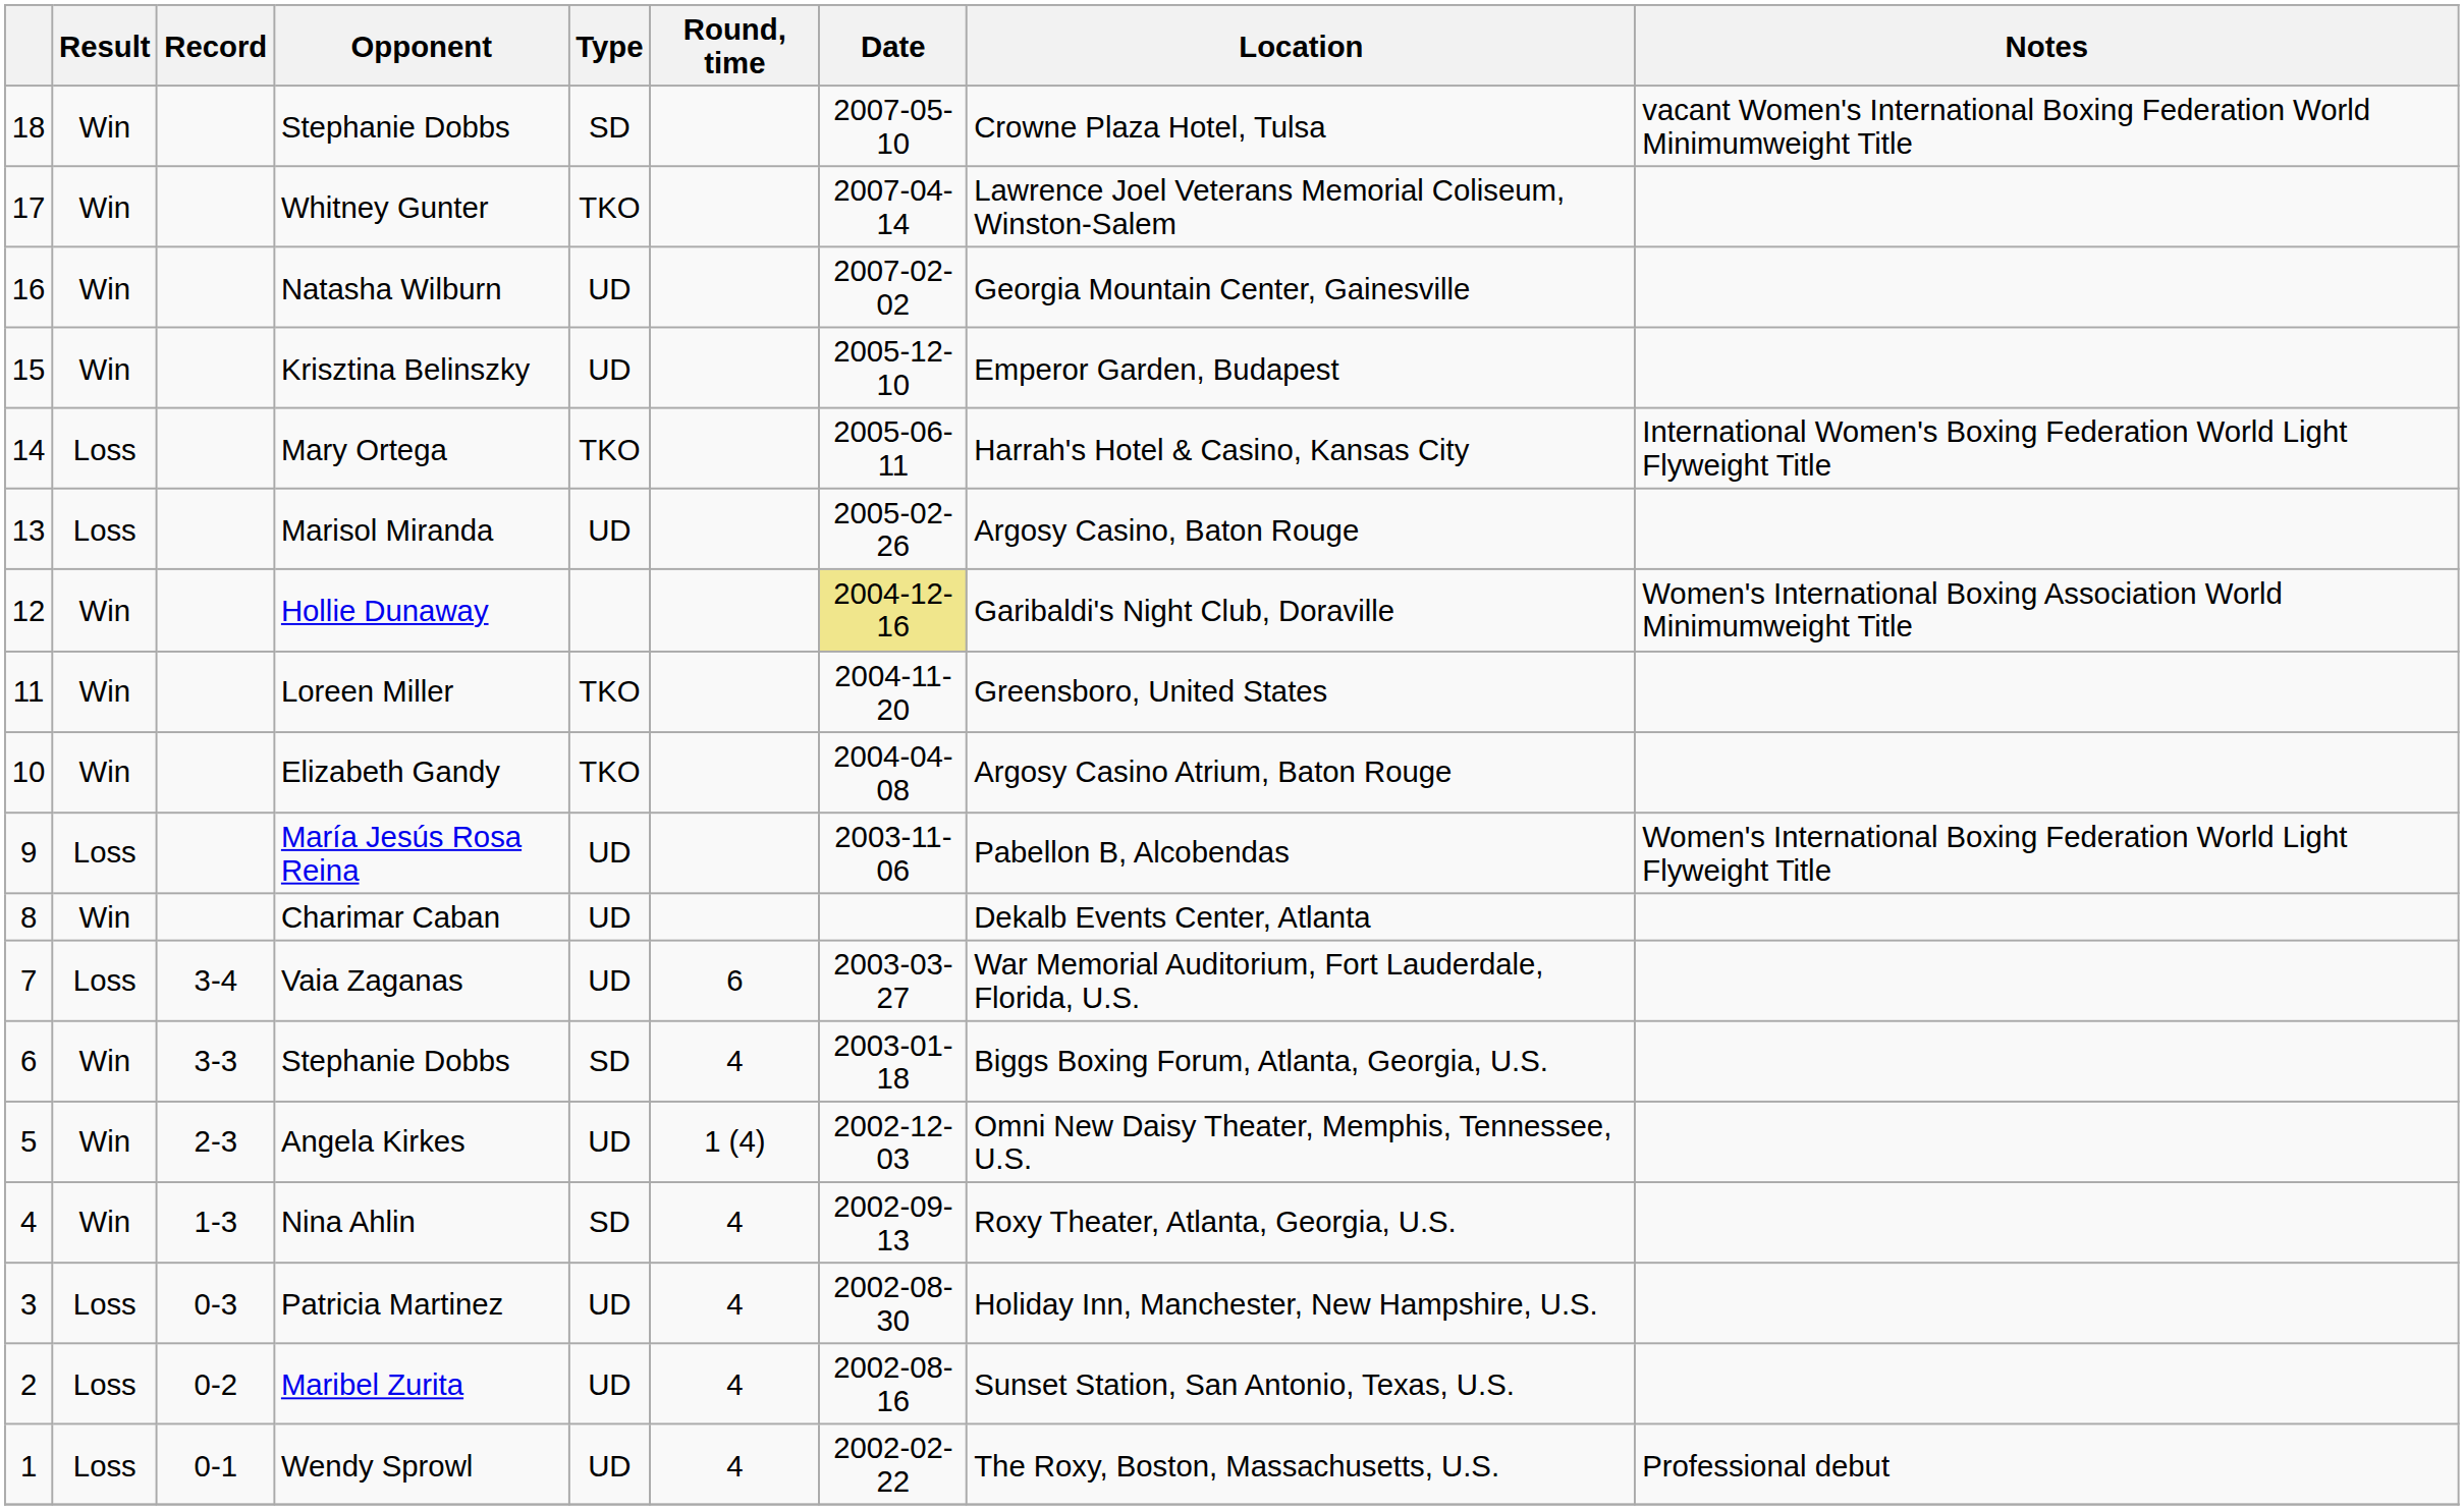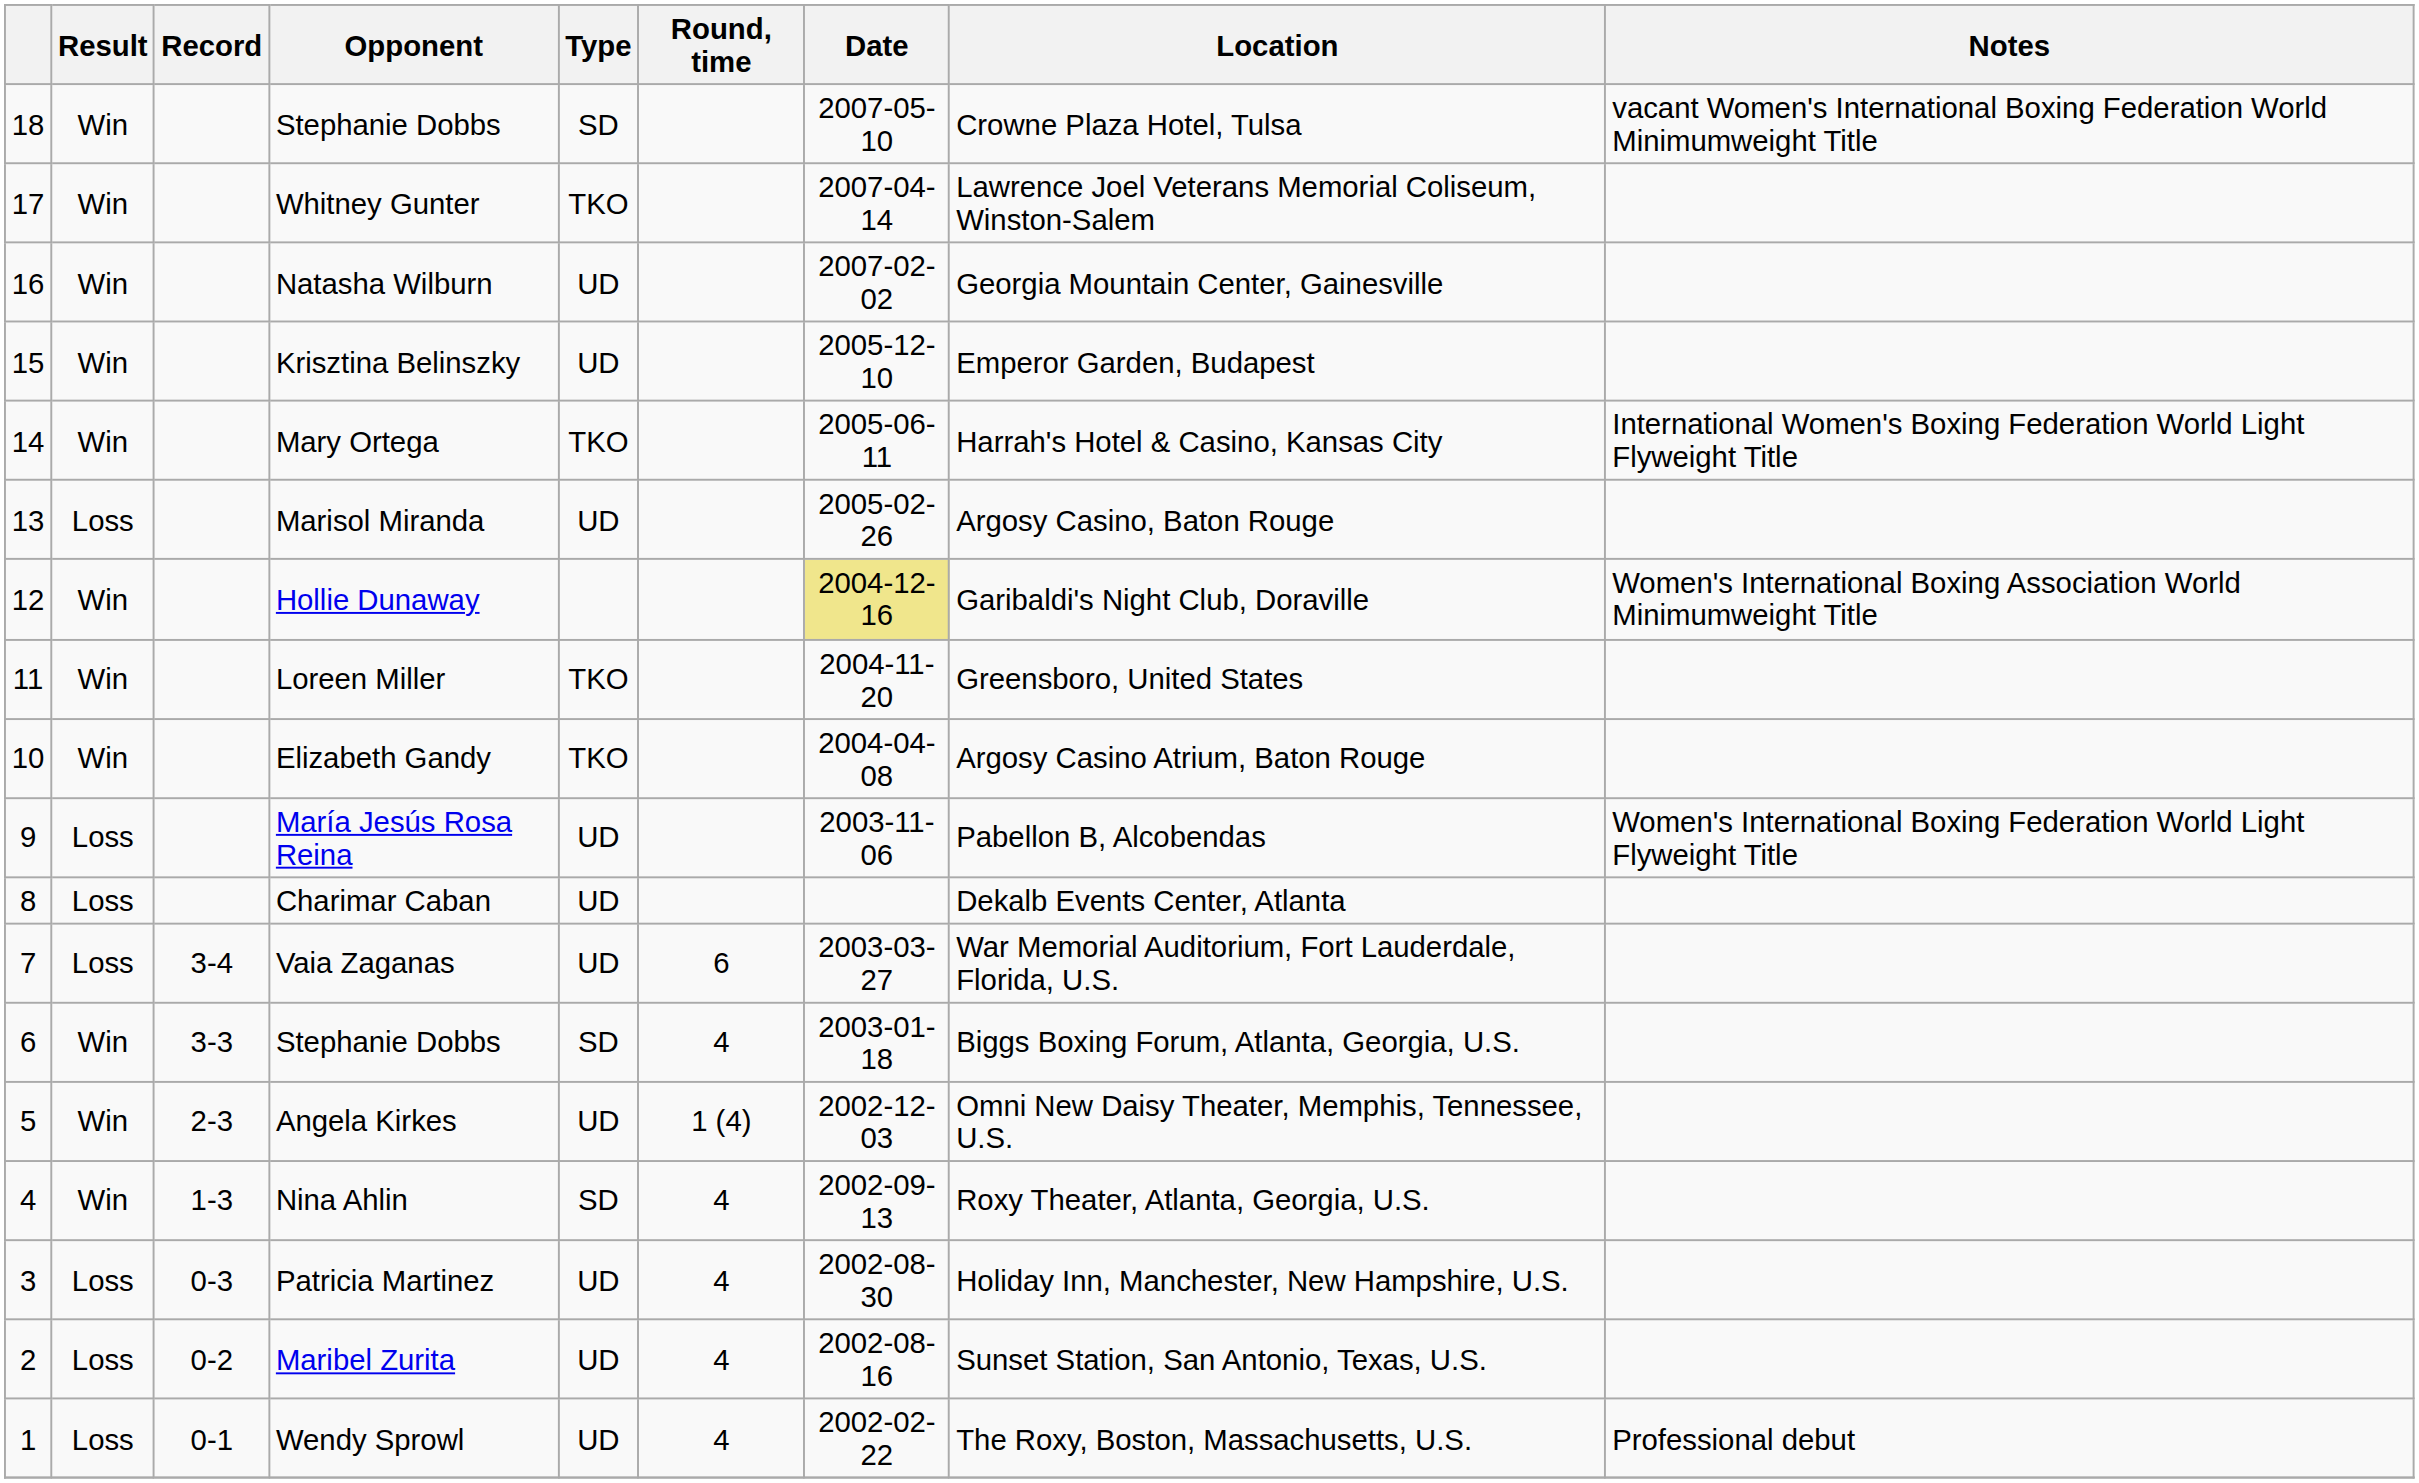 <table class="wikitable" style="text-align:center; font-size:95%">
 <tr>
 <th></th>
 <th>Result</th>
 <th>Record</th>
 <th>Opponent</th>
 <th>Type</th>
 <th>Round, time</th>
 <th>Date</th>
 <th>Location</th>
 <th>Notes</th>
 </tr>
 <tr>
 <td>18</td>
 <td>Win</td>
 <td></td>
 <td style="text-align:left;">Stephanie Dobbs</td>
 <td>SD</td>
 <td></td>
 <td>2007-05-10</td>
 <td style="text-align:left;">Crowne Plaza Hotel, Tulsa</td>
 <td style="text-align:left;">vacant Women's International Boxing Federation World Minimumweight Title</td>
 </tr>
 <tr>
 <td>17</td>
 <td>Win</td>
 <td></td>
 <td style="text-align:left;">Whitney Gunter</td>
 <td>TKO</td>
 <td></td>
 <td>2007-04-14</td>
 <td style="text-align:left;">Lawrence Joel Veterans Memorial Coliseum, Winston-Salem</td>
 <td style="text-align:left;"></td>
 </tr>
 <tr>
 <td>16</td>
 <td>Win</td>
 <td></td>
 <td style="text-align:left;">Natasha Wilburn</td>
 <td>UD</td>
 <td></td>
 <td>2007-02-02</td>
 <td style="text-align:left;">Georgia Mountain Center, Gainesville</td>
 <td style="text-align:left;"></td>
 </tr>
 <tr>
 <td>15</td>
 <td>Win</td>
 <td></td>
 <td style="text-align:left;">Krisztina Belinszky</td>
 <td>UD</td>
 <td></td>
 <td>2005-12-10</td>
 <td style="text-align:left;">Emperor Garden, Budapest</td>
 <td style="text-align:left;"></td>
 </tr>
 <tr>
 <td>14</td>
-<td>Loss</td>
+<td>Win</td>
 <td></td>
 <td style="text-align:left;">Mary Ortega</td>
 <td>TKO</td>
 <td></td>
 <td>2005-06-11</td>
 <td style="text-align:left;">Harrah's Hotel & Casino, Kansas City</td>
 <td style="text-align:left;">International Women's Boxing Federation World Light Flyweight Title</td>
 </tr>
 <tr>
 <td>13</td>
 <td>Loss</td>
 <td></td>
 <td style="text-align:left;">Marisol Miranda</td>
 <td>UD</td>
 <td></td>
 <td>2005-02-26</td>
 <td style="text-align:left;">Argosy Casino, Baton Rouge</td>
 <td style="text-align:left;"></td>
 </tr>
 <tr>
 <td>12</td>
 <td>Win</td>
 <td></td>
 <td style="text-align:left;"><a href='#'>Hollie Dunaway</a></td>
 <td></td>
 <td></td>
 <td style="background: khaki;">2004-12-16</td>
 <td style="text-align:left;">Garibaldi's Night Club, Doraville</td>
 <td style="text-align:left;">Women's International Boxing Association World Minimumweight Title</td>
 </tr>
 <tr>
 <td>11</td>
 <td>Win</td>
 <td></td>
 <td style="text-align:left;">Loreen Miller</td>
 <td>TKO</td>
 <td></td>
 <td>2004-11-20</td>
 <td style="text-align:left;">Greensboro, United States</td>
 <td style="text-align:left;"></td>
 </tr>
 <tr>
 <td>10</td>
 <td>Win</td>
 <td></td>
 <td style="text-align:left;">Elizabeth Gandy</td>
 <td>TKO</td>
 <td></td>
 <td>2004-04-08</td>
 <td style="text-align:left;">Argosy Casino Atrium, Baton Rouge</td>
 <td style="text-align:left;"></td>
 </tr>
 <tr>
 <td>9</td>
 <td>Loss</td>
 <td></td>
 <td style="text-align:left;"><a href='#'>María Jesús Rosa Reina</a></td>
 <td>UD</td>
 <td></td>
 <td>2003-11-06</td>
 <td style="text-align:left;">Pabellon B, Alcobendas</td>
 <td style="text-align:left;">Women's International Boxing Federation World Light Flyweight Title</td>
 </tr>
 <tr>
 <td>8</td>
-<td>Win</td>
+<td>Loss</td>
 <td></td>
 <td style="text-align:left;">Charimar Caban</td>
 <td>UD</td>
 <td></td>
 <td></td>
 <td style="text-align:left;">Dekalb Events Center, Atlanta</td>
 <td style="text-align:left;"></td>
 </tr>
 <tr>
 <td>7</td>
 <td>Loss</td>
 <td>3-4</td>
 <td style="text-align:left;">Vaia Zaganas</td>
 <td>UD</td>
 <td>6</td>
 <td>2003-03-27</td>
 <td style="text-align:left;">War Memorial Auditorium, Fort Lauderdale, Florida, U.S.</td>
 <td style="text-align:left;"></td>
 </tr>
 <tr>
 <td>6</td>
 <td>Win</td>
 <td>3-3</td>
 <td style="text-align:left;">Stephanie Dobbs</td>
 <td>SD</td>
 <td>4</td>
 <td>2003-01-18</td>
 <td style="text-align:left;">Biggs Boxing Forum, Atlanta, Georgia, U.S.</td>
 <td style="text-align:left;"></td>
 </tr>
 <tr>
 <td>5</td>
 <td>Win</td>
 <td>2-3</td>
 <td style="text-align:left;">Angela Kirkes</td>
 <td>UD</td>
 <td>1 (4)</td>
 <td>2002-12-03</td>
 <td style="text-align:left;">Omni New Daisy Theater, Memphis, Tennessee, U.S.</td>
 <td style="text-align:left;"></td>
 </tr>
 <tr>
 <td>4</td>
 <td>Win</td>
 <td>1-3</td>
 <td style="text-align:left;">Nina Ahlin</td>
 <td>SD</td>
 <td>4</td>
 <td>2002-09-13</td>
 <td style="text-align:left;">Roxy Theater, Atlanta, Georgia, U.S.</td>
 <td style="text-align:left;"></td>
 </tr>
 <tr>
 <td>3</td>
 <td>Loss</td>
 <td>0-3</td>
 <td style="text-align:left;">Patricia Martinez</td>
 <td>UD</td>
 <td>4</td>
 <td>2002-08-30</td>
 <td style="text-align:left;">Holiday Inn, Manchester, New Hampshire, U.S.</td>
 <td style="text-align:left;"></td>
 </tr>
 <tr>
 <td>2</td>
 <td>Loss</td>
 <td>0-2</td>
 <td style="text-align:left;"><a href='#'>Maribel Zurita</a></td>
 <td>UD</td>
 <td>4</td>
 <td>2002-08-16</td>
 <td style="text-align:left;">Sunset Station, San Antonio, Texas, U.S.</td>
 <td style="text-align:left;"></td>
 </tr>
 <tr>
 <td>1</td>
 <td>Loss</td>
 <td>0-1</td>
 <td style="text-align:left;">Wendy Sprowl</td>
 <td>UD</td>
 <td>4</td>
 <td>2002-02-22</td>
 <td style="text-align:left;">The Roxy, Boston, Massachusetts, U.S.</td>
 <td style="text-align:left;">Professional debut</td>
 </tr>
 <tr>
 </tr>
 </table>
